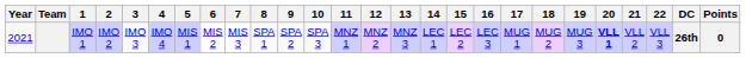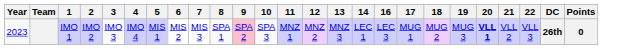 <table class="wikitable" style="text-align:center; font-size:85%;">
 <tr>
 <th>Year</th>
 <th>Team</th>
 <th>1</th>
 <th>2</th>
 <th>3</th>
 <th>4</th>
 <th>5</th>
 <th>6</th>
 <th>7</th>
 <th>8</th>
 <th>9</th>
 <th>10</th>
 <th>11</th>
 <th>12</th>
 <th>13</th>
 <th>14</th>
-<th>15</th>
 <th>16</th>
 <th>17</th>
 <th>18</th>
 <th>19</th>
 <th>20</th>
 <th>21</th>
 <th>22</th>
 <th>DC</th>
 <th>Points</th>
 </tr>
 <tr>
-<td><a href='#'>2021</a></td>
+<td><a href='#'>2023</a></td>
 <th></th>
 <td style="background:#CFCFFF;"><a href='#'>IMO<br>1</a><br></td>
 <td style="background:#CFCFFF;"><a href='#'>IMO<br>2</a><br></td>
 <td><a href='#'>IMO<br>3</a></td>
 <td style="background:#CFCFFF;"><a href='#'>IMO<br>4</a><br></td>
 <td style="background:#CFCFFF;"><a href='#'>MIS<br>1</a><br></td>
 <td style="background:#FFFFFF;"><a href='#'>MIS<br>2</a><br></td>
 <td style="background:#FFFFFF;"><a href='#'>MIS<br>3</a><br></td>
 <td><a href='#'>SPA<br>1</a></td>
-<td><a href='#'>SPA<br>2</a></td>
+<td style="background: pink;"><a href='#'>SPA<br>2</a></td>
 <td><a href='#'>SPA<br>3</a></td>
 <td style="background:#CFCFFF;"><a href='#'>MNZ<br>1</a><br></td>
 <td style="background:#EFCFFF;"><a href='#'>MNZ<br>2</a><br></td>
 <td style="background:#CFCFFF;"><a href='#'>MNZ<br>3</a><br></td>
 <td style="background:#CFCFFF;"><a href='#'>LEC<br>1</a><br></td>
-<td style="background:#EFCFFF;"><a href='#'>LEC<br>2</a><br></td>
 <td style="background:#CFCFFF;"><a href='#'>LEC<br>3</a><br></td>
 <td style="background:#CFCFFF;"><a href='#'>MUG<br>1</a><br></td>
 <td style="background:#EFCFFF;"><a href='#'>MUG<br>2</a><br></td>
 <td style="background:#CFCFFF;"><a href='#'>MUG<br>3</a><br></td>
 <td style="background:#CFCFFF;"><strong><a href='#'>VLL<br>1</a><br></strong></td>
 <td style="background:#CFCFFF;"><a href='#'>VLL<br>2</a><br></td>
 <td style="background:#CFCFFF;"><a href='#'>VLL<br>3</a><br></td>
 <th>26th</th>
 <th>0</th>
 </tr>
 </table>
